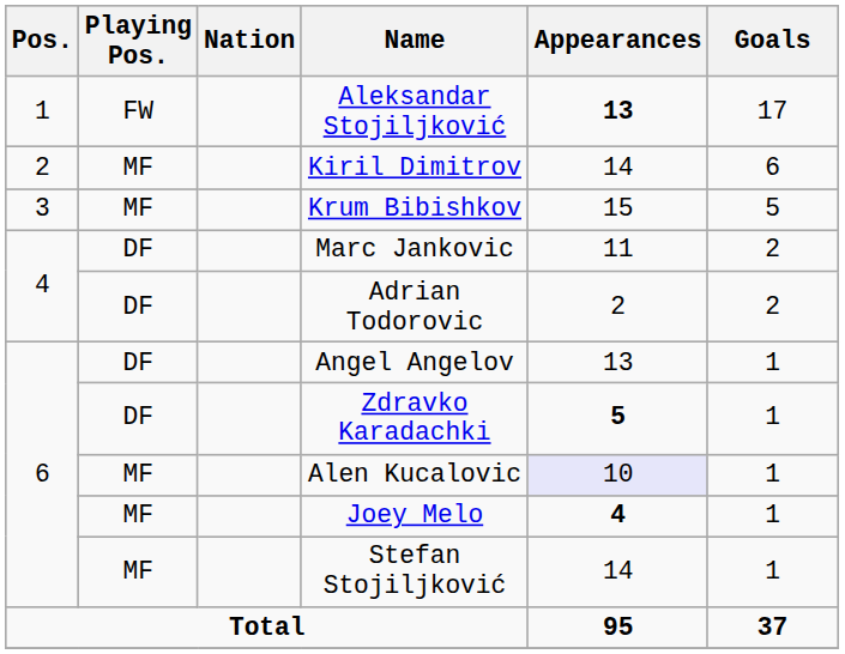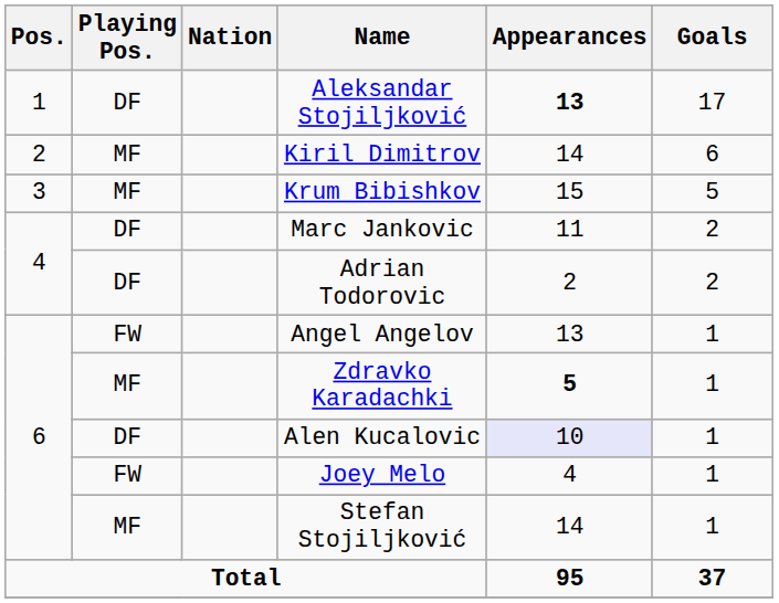 <table class="wikitable sortable" style="font-size:100%; text-align:center">
 <tr>
 <th width=15>Pos.</th>
 <th width=15>Playing Pos.</th>
 <th width=15>Nation</th>
 <th width=110>Name</th>
 <th width=50>Appearances</th>
 <th width=60>Goals</th>
 </tr>
 <tr>
 <td>1</td>
-<td>FW</td>
+<td>DF</td>
 <td></td>
 <td><a href='#'>Aleksandar Stojiljković</a></td>
 <td><strong>13</strong></td>
 <td>17</td>
 </tr>
 <tr>
 <td>2</td>
 <td>MF</td>
 <td></td>
 <td><a href='#'>Kiril Dimitrov</a></td>
 <td>14</td>
 <td>6</td>
 </tr>
 <tr>
 <td>3</td>
 <td>MF</td>
 <td></td>
 <td><a href='#'>Krum Bibishkov</a></td>
 <td>15</td>
 <td>5</td>
 </tr>
 <tr>
 <td rowspan=2>4</td>
 <td>DF</td>
 <td></td>
 <td>Marc Jankovic</td>
 <td>11</td>
 <td>2</td>
 </tr>
 <tr>
 <td>DF</td>
 <td></td>
 <td>Adrian Todorovic</td>
 <td>2</td>
 <td>2</td>
 </tr>
 <tr>
 <td rowspan=5>6</td>
-<td>DF</td>
+<td>FW</td>
 <td></td>
 <td>Angel Angelov</td>
 <td>13</td>
 <td>1</td>
 </tr>
 <tr>
-<td>DF</td>
+<td>MF</td>
 <td></td>
 <td><a href='#'>Zdravko Karadachki</a></td>
 <td><strong>5</strong></td>
 <td>1</td>
 </tr>
 <tr>
-<td>MF</td>
+<td>DF</td>
 <td></td>
 <td>Alen Kucalovic</td>
 <td style="background: lavender;">10</td>
 <td>1</td>
 </tr>
 <tr>
-<td>MF</td>
+<td>FW</td>
 <td></td>
 <td><a href='#'>Joey Melo</a></td>
-<td><strong>4</strong></td>
+<td>4</td>
 <td>1</td>
 </tr>
 <tr>
 <td>MF</td>
 <td></td>
 <td>Stefan Stojiljković</td>
 <td>14</td>
 <td>1</td>
 </tr>
 <tr>
 <td colspan=4><strong>Total</strong></td>
 <td><strong>95</strong></td>
 <td><strong>37</strong></td>
 </tr>
 <tr>
 </tr>
 </table>
